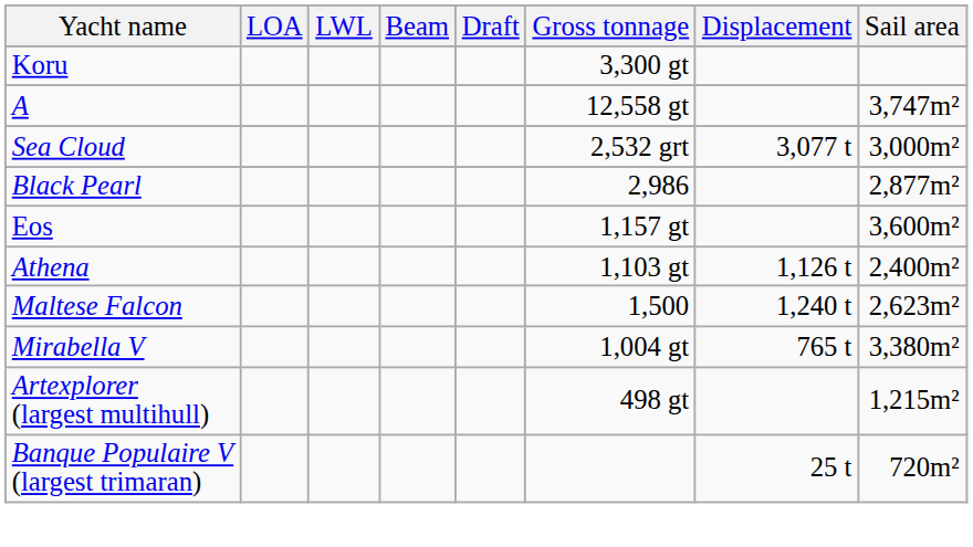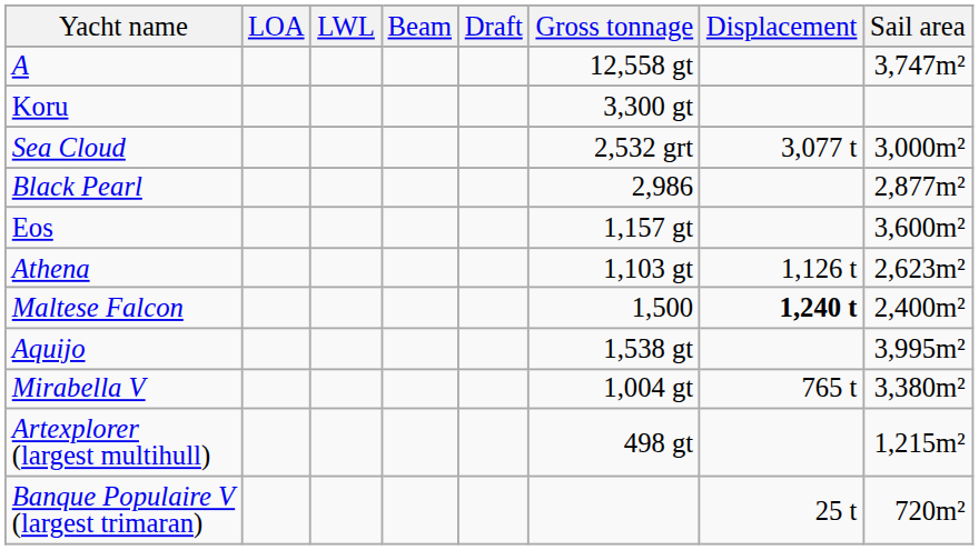 <table class="sortable wikitable" style=font-size:10pt;line-height:1;text-align:right>
 <tr>
 <th style=font-weight:normal>Yacht name</th>
 <th data-sort-type=number style=font-weight:normal><a href='#'>LOA</a></th>
 <th data-sort-type=number style=font-weight:normal><a href='#'>LWL</a></th>
 <th data-sort-type=number style=font-weight:normal><a href='#'>Beam</a></th>
 <th style=font-weight:normal><a href='#'>Draft</a></th>
 <th style=font-weight:normal><a href='#'>Gross tonnage</a></th>
 <th data-sort-type=number style=font-weight:normal><a href='#'>Displacement</a></th>
 <th style=font-weight:normal>Sail area</th>
 </tr>
 <tr>
+<td align=left><em><a href='#'>A</a></em></td>
+<td></td>
+<td></td>
+<td></td>
+<td></td>
+<td>12,558 gt</td>
+<td></td>
+<td>3,747m²</td>
+</tr>
+<tr>
 <td align=left><a href='#'>Koru</a></td>
 <td></td>
 <td></td>
 <td></td>
 <td></td>
 <td>3,300 gt</td>
 <td></td>
 <td></td>
-</tr>
-<tr>
-<td align=left><em><a href='#'>A</a></em></td>
-<td></td>
-<td></td>
-<td></td>
-<td></td>
-<td>12,558 gt</td>
-<td></td>
-<td>3,747m²</td>
 </tr>
 <tr>
 <td align=left><em><a href='#'>Sea Cloud</a></em></td>
 <td></td>
 <td></td>
 <td></td>
 <td></td>
 <td>2,532 grt</td>
 <td>3,077 t</td>
 <td>3,000m²</td>
 </tr>
 <tr>
 <td align=left><em><a href='#'>Black Pearl</a></em></td>
 <td></td>
 <td></td>
 <td></td>
 <td></td>
 <td>2,986</td>
 <td></td>
 <td>2,877m²</td>
 </tr>
 <tr>
 <td align=left><em><a href='#'></em>Eos<em></a></em></td>
 <td></td>
 <td></td>
 <td></td>
 <td></td>
 <td>1,157 gt</td>
 <td></td>
 <td>3,600m²</td>
 </tr>
 <tr>
 <td align=left><em><a href='#'>Athena</a></em></td>
 <td></td>
 <td></td>
 <td></td>
 <td></td>
 <td>1,103 gt</td>
 <td>1,126 t</td>
-<td>2,400m²</td>
+<td>2,623m²</td>
 </tr>
 <tr>
 <td align=left><em><a href='#'>Maltese Falcon</a></em></td>
 <td></td>
 <td></td>
 <td></td>
 <td></td>
 <td>1,500</td>
-<td>1,240 t</td>
-<td>2,623m²</td>
+<td><strong>1,240 t</strong></td>
+<td>2,400m²</td>
+</tr>
+<tr>
+<td align=left><em><a href='#'>Aquijo</a></em></td>
+<td></td>
+<td></td>
+<td></td>
+<td></td>
+<td>1,538 gt</td>
+<td></td>
+<td>3,995m²</td>
 </tr>
 <tr>
 <td align=left><em><a href='#'>Mirabella V</a></em></td>
 <td></td>
 <td></td>
 <td></td>
 <td></td>
 <td>1,004 gt</td>
 <td>765 t</td>
 <td>3,380m²</td>
 </tr>
 <tr>
 <td align=left><em><a href='#'>Artexplorer</a></em><br>(<a href='#'>largest multihull</a>)</td>
 <td></td>
 <td></td>
 <td></td>
 <td></td>
 <td>498 gt</td>
 <td></td>
 <td>1,215m²</td>
 </tr>
 <tr>
 <td align=left><em><a href='#'>Banque Populaire V</a></em><br>(<a href='#'>largest trimaran</a>)</td>
 <td></td>
 <td></td>
 <td></td>
 <td></td>
 <td></td>
 <td>25 t</td>
 <td>720m²</td>
 </tr>
 </table>
